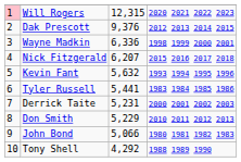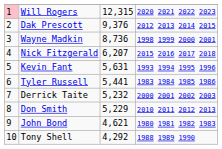 <table class="wikitable">
 <tr>
 </tr>
 <tr>
 <td style="background: pink;">1</td>
 <td><a href='#'>Will Rogers</a></td>
 <td>12,315</td>
 <td style="font-size:80%;"><a href='#'>2020</a> <a href='#'>2021</a> <a href='#'>2022</a> <a href='#'>2023</a></td>
 </tr>
 <tr>
 <td>2</td>
 <td><a href='#'>Dak Prescott</a></td>
 <td>9,376</td>
 <td style="font-size:80%;"><a href='#'>2012</a> <a href='#'>2013</a> <a href='#'>2014</a> <a href='#'>2015</a></td>
 </tr>
 <tr>
 <td>3</td>
 <td><a href='#'>Wayne Madkin</a></td>
-<td>6,336</td>
+<td>8,736</td>
 <td style="font-size:80%;"><a href='#'>1998</a> <a href='#'>1999</a> <a href='#'>2000</a> <a href='#'>2001</a></td>
 </tr>
 <tr>
 <td>4</td>
 <td><a href='#'>Nick Fitzgerald</a></td>
 <td>6,207</td>
 <td style="font-size:80%;"><a href='#'>2015</a> <a href='#'>2016</a> <a href='#'>2017</a> <a href='#'>2018</a></td>
 </tr>
 <tr>
 <td>5</td>
 <td><a href='#'>Kevin Fant</a></td>
-<td>5,632</td>
+<td>5,631</td>
 <td style="font-size:80%;"><a href='#'>1993</a> <a href='#'>1994</a> <a href='#'>1995</a> <a href='#'>1996</a></td>
 </tr>
 <tr>
 <td>6</td>
 <td><a href='#'>Tyler Russell</a></td>
 <td>5,441</td>
 <td style="font-size:80%;"><a href='#'>1983</a> <a href='#'>1984</a> <a href='#'>1985</a> <a href='#'>1986</a></td>
 </tr>
 <tr>
 <td>7</td>
 <td>Derrick Taite</td>
-<td>5,231</td>
+<td>5,232</td>
 <td style="font-size:80%;"><a href='#'>2000</a> <a href='#'>2001</a> <a href='#'>2002</a> <a href='#'>2003</a></td>
 </tr>
 <tr>
 <td>8</td>
 <td><a href='#'>Don Smith</a></td>
 <td>5,229</td>
 <td style="font-size:80%;"><a href='#'>2010</a> <a href='#'>2011</a> <a href='#'>2012</a> <a href='#'>2013</a></td>
 </tr>
 <tr>
 <td>9</td>
 <td><a href='#'>John Bond</a></td>
-<td>5,066</td>
+<td>4,621</td>
 <td style="font-size:80%;"><a href='#'>1980</a> <a href='#'>1981</a> <a href='#'>1982</a> <a href='#'>1983</a></td>
 </tr>
 <tr>
 <td>10</td>
 <td>Tony Shell</td>
 <td>4,292</td>
 <td style="font-size:80%;"><a href='#'>1988</a> <a href='#'>1989</a> <a href='#'>1990</a></td>
 </tr>
 </table>
